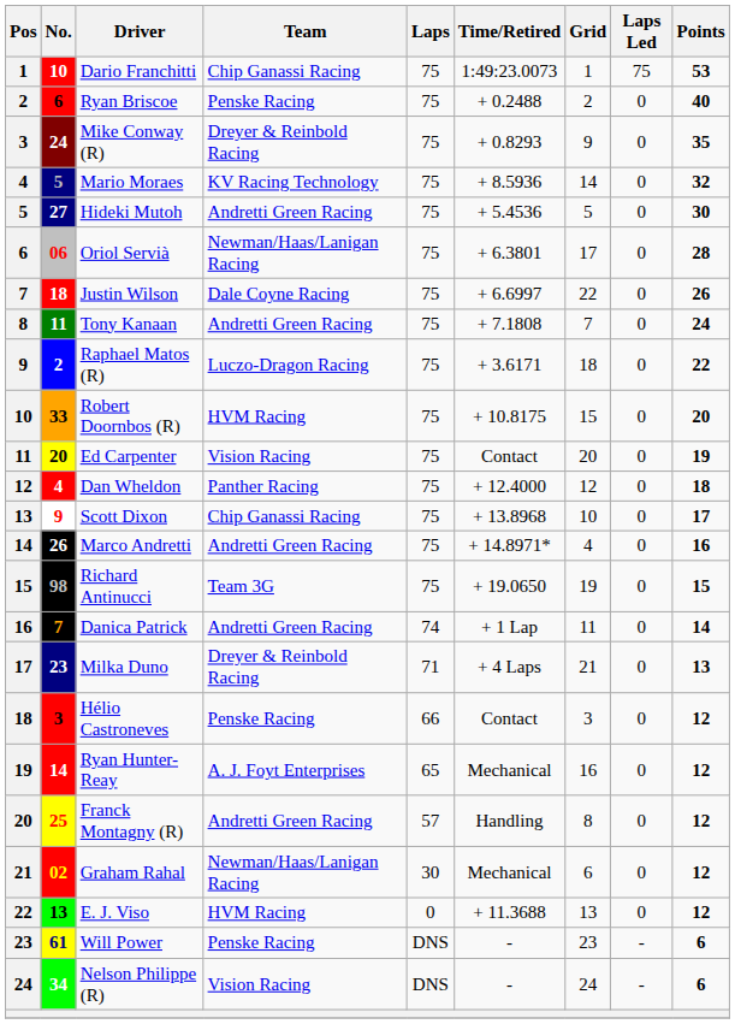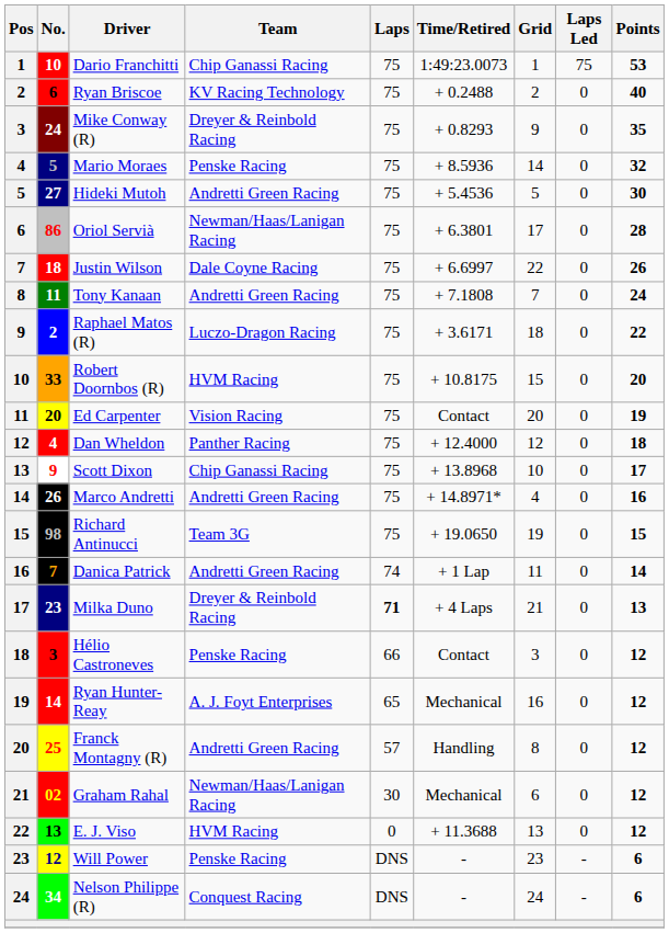 <table class="wikitable" style="font-size:95%;">
 <tr>
 <th>Pos</th>
 <th>No.</th>
 <th>Driver</th>
 <th>Team</th>
 <th>Laps</th>
 <th>Time/Retired</th>
 <th>Grid</th>
 <th>Laps Led</th>
 <th>Points</th>
 </tr>
 <tr>
 <th>1</th>
 <td style="background:red; color:white;" align=center><strong>10</strong></td>
 <td> <a href='#'>Dario Franchitti</a></td>
 <td><a href='#'>Chip Ganassi Racing</a></td>
 <td align=center>75</td>
 <td align=center>1:49:23.0073</td>
 <td align=center>1</td>
 <td align=center>75</td>
 <td align=center><strong>53</strong></td>
 </tr>
 <tr>
 <th>2</th>
 <td style="background:#FF0000; color:black;" align="center"><strong>6</strong></td>
 <td> <a href='#'>Ryan Briscoe</a></td>
-<td><a href='#'>Penske Racing</a></td>
+<td><a href='#'>KV Racing Technology</a></td>
 <td align=center>75</td>
 <td align=center>+ 0.2488</td>
 <td align=center>2</td>
 <td align=center>0</td>
 <td align=center><strong>40</strong></td>
 </tr>
 <tr>
 <th>3</th>
 <td style="background:maroon; color:white;" align=center><strong>24</strong></td>
 <td> <a href='#'>Mike Conway</a> (R)</td>
 <td><a href='#'>Dreyer & Reinbold Racing</a></td>
 <td align=center>75</td>
 <td align=center>+ 0.8293</td>
 <td align=center>9</td>
 <td align=center>0</td>
 <td align=center><strong>35</strong></td>
 </tr>
 <tr>
 <th>4</th>
 <td style="background:navy; color:silver;" align=center><strong>5</strong></td>
 <td> <a href='#'>Mario Moraes</a></td>
-<td><a href='#'>KV Racing Technology</a></td>
+<td><a href='#'>Penske Racing</a></td>
 <td align=center>75</td>
 <td align=center>+ 8.5936</td>
 <td align=center>14</td>
 <td align=center>0</td>
 <td align=center><strong>32</strong></td>
 </tr>
 <tr>
 <th>5</th>
 <td style="background:navy; color:white;" align=center><strong>27</strong></td>
 <td> <a href='#'>Hideki Mutoh</a></td>
 <td><a href='#'>Andretti Green Racing</a></td>
 <td align=center>75</td>
 <td align=center>+ 5.4536</td>
 <td align=center>5</td>
 <td align=center>0</td>
 <td align=center><strong>30</strong></td>
 </tr>
 <tr>
 <th>6</th>
-<td style="background:silver; color:red;" align=center><strong>06</strong></td>
+<td style="background:silver; color:red;" align=center><strong>86</strong></td>
 <td> <a href='#'>Oriol Servià</a></td>
 <td><a href='#'>Newman/Haas/Lanigan Racing</a></td>
 <td align=center>75</td>
 <td align=center>+ 6.3801</td>
 <td align=center>17</td>
 <td align=center>0</td>
 <td align=center><strong>28</strong></td>
 </tr>
 <tr>
 <th>7</th>
 <td style="background:red; color:white;" align=center><strong>18</strong></td>
 <td> <a href='#'>Justin Wilson</a></td>
 <td><a href='#'>Dale Coyne Racing</a></td>
 <td align=center>75</td>
 <td align=center>+ 6.6997</td>
 <td align=center>22</td>
 <td align=center>0</td>
 <td align=center><strong>26</strong></td>
 </tr>
 <tr>
 <th>8</th>
 <td style="background:green; color:white;" align=center><strong>11</strong></td>
 <td> <a href='#'>Tony Kanaan</a></td>
 <td><a href='#'>Andretti Green Racing</a></td>
 <td align=center>75</td>
 <td align=center>+ 7.1808</td>
 <td align=center>7</td>
 <td align=center>0</td>
 <td align=center><strong>24</strong></td>
 </tr>
 <tr>
 <th>9</th>
 <td style="background:blue; color:white;" align=center><strong>2</strong></td>
 <td> <a href='#'>Raphael Matos</a> (R)</td>
 <td><a href='#'>Luczo-Dragon Racing</a></td>
 <td align=center>75</td>
 <td align=center>+ 3.6171</td>
 <td align=center>18</td>
 <td align=center>0</td>
 <td align=center><strong>22</strong></td>
 </tr>
 <tr>
 <th>10</th>
 <td style="background:orange; color:black;" align=center><strong>33</strong></td>
 <td> <a href='#'>Robert Doornbos</a> (R)</td>
 <td><a href='#'>HVM Racing</a></td>
 <td align=center>75</td>
 <td align=center>+ 10.8175</td>
 <td align=center>15</td>
 <td align=center>0</td>
 <td align=center><strong>20</strong></td>
 </tr>
 <tr>
 <th>11</th>
 <td style="background:yellow; color:black;" align=center><strong>20</strong></td>
 <td> <a href='#'>Ed Carpenter</a></td>
 <td><a href='#'>Vision Racing</a></td>
 <td align=center>75</td>
 <td align=center>Contact</td>
 <td align=center>20</td>
 <td align=center>0</td>
 <td align=center><strong>19</strong></td>
 </tr>
 <tr>
 <th>12</th>
 <td style="background:red; color:white;" align=center><strong>4</strong></td>
 <td> <a href='#'>Dan Wheldon</a></td>
 <td><a href='#'>Panther Racing</a></td>
 <td align=center>75</td>
 <td align=center>+ 12.4000</td>
 <td align=center>12</td>
 <td align=center>0</td>
 <td align=center><strong>18</strong></td>
 </tr>
 <tr>
 <th>13</th>
 <td style="background:#FFFFFF; color:red;" align=center><strong>9</strong></td>
 <td> <a href='#'>Scott Dixon</a></td>
 <td><a href='#'>Chip Ganassi Racing</a></td>
 <td align=center>75</td>
 <td align=center>+ 13.8968</td>
 <td align=center>10</td>
 <td align=center>0</td>
 <td align=center><strong>17</strong></td>
 </tr>
 <tr>
 <th>14</th>
 <td style="background:black; color:white;" align=center><strong>26</strong></td>
 <td> <a href='#'>Marco Andretti</a></td>
 <td><a href='#'>Andretti Green Racing</a></td>
 <td align=center>75</td>
 <td align=center>+ 14.8971*</td>
 <td align=center>4</td>
 <td align=center>0</td>
 <td align=center><strong>16</strong></td>
 </tr>
 <tr>
 <th>15</th>
 <td style="background:black; color:silver;" align=center><strong>98</strong></td>
 <td> <a href='#'>Richard Antinucci</a></td>
 <td><a href='#'>Team 3G</a></td>
 <td align=center>75</td>
 <td align=center>+ 19.0650</td>
 <td align=center>19</td>
 <td align=center>0</td>
 <td align=center><strong>15</strong></td>
 </tr>
 <tr>
 <th>16</th>
 <td style="background:black; color:orange;" align=center><strong>7</strong></td>
 <td> <a href='#'>Danica Patrick</a></td>
 <td><a href='#'>Andretti Green Racing</a></td>
 <td align=center>74</td>
 <td align=center>+ 1 Lap</td>
 <td align=center>11</td>
 <td align=center>0</td>
 <td align=center><strong>14</strong></td>
 </tr>
 <tr>
 <th>17</th>
 <td style="background:navy; color:white;" align=center><strong>23</strong></td>
 <td> <a href='#'>Milka Duno</a></td>
 <td><a href='#'>Dreyer & Reinbold Racing</a></td>
-<td align=center>71</td>
+<td align=center><strong>71</strong></td>
 <td align=center>+ 4 Laps</td>
 <td align=center>21</td>
 <td align=center>0</td>
 <td align=center><strong>13</strong></td>
 </tr>
 <tr>
 <th>18</th>
 <td style="background:red; color:black;" align="center"><strong>3</strong></td>
 <td> <a href='#'>Hélio Castroneves</a></td>
 <td><a href='#'>Penske Racing</a></td>
 <td align=center>66</td>
 <td align=center>Contact</td>
 <td align=center>3</td>
 <td align=center>0</td>
 <td align=center><strong>12</strong></td>
 </tr>
 <tr>
 <th>19</th>
 <td style="background:red; color:white;" align=center><strong>14</strong></td>
 <td> <a href='#'>Ryan Hunter-Reay</a></td>
 <td><a href='#'>A. J. Foyt Enterprises</a></td>
 <td align=center>65</td>
 <td align=center>Mechanical</td>
 <td align=center>16</td>
 <td align=center>0</td>
 <td align=center><strong>12</strong></td>
 </tr>
 <tr>
 <th>20</th>
 <td style="background:yellow; color:red;" align=center><strong>25</strong></td>
 <td> <a href='#'>Franck Montagny</a> (R)</td>
 <td><a href='#'>Andretti Green Racing</a></td>
 <td align=center>57</td>
 <td align=center>Handling</td>
 <td align=center>8</td>
 <td align=center>0</td>
 <td align=center><strong>12</strong></td>
 </tr>
 <tr>
 <th>21</th>
 <td style="background:red; color:yellow;" align=center><strong>02</strong></td>
 <td> <a href='#'>Graham Rahal</a></td>
 <td><a href='#'>Newman/Haas/Lanigan Racing</a></td>
 <td align=center>30</td>
 <td align=center>Mechanical</td>
 <td align=center>6</td>
 <td align=center>0</td>
 <td align=center><strong>12</strong></td>
 </tr>
 <tr>
 <th>22</th>
 <td style="background:lime; color:black;" align=center><strong>13</strong></td>
 <td> <a href='#'>E. J. Viso</a></td>
 <td><a href='#'>HVM Racing</a></td>
 <td align=center>0</td>
 <td align=center>+ 11.3688</td>
 <td align=center>13</td>
 <td align=center>0</td>
 <td align=center><strong>12</strong></td>
 </tr>
 <tr>
 <th>23</th>
-<td style="background:yellow; color:navy;" align="center"><strong>61</strong></td>
+<td style="background:yellow; color:navy;" align="center"><strong>12</strong></td>
 <td> <a href='#'>Will Power</a></td>
 <td><a href='#'>Penske Racing</a></td>
 <td align=center>DNS</td>
 <td align=center>-</td>
 <td align=center>23</td>
 <td align=center>-</td>
 <td align=center><strong>6</strong></td>
 </tr>
 <tr>
 <th>24</th>
 <td style="background:lime; color:white;" align=center><strong>34</strong></td>
 <td> <a href='#'>Nelson Philippe</a> (R)</td>
-<td><a href='#'>Vision Racing</a></td>
+<td><a href='#'>Conquest Racing</a></td>
 <td align=center>DNS</td>
 <td align=center>-</td>
 <td align=center>24</td>
 <td align=center>-</td>
 <td align=center><strong>6</strong></td>
 </tr>
 <tr>
 <th colspan=9></th>
 </tr>
 <tr>
 </tr>
 </table>
